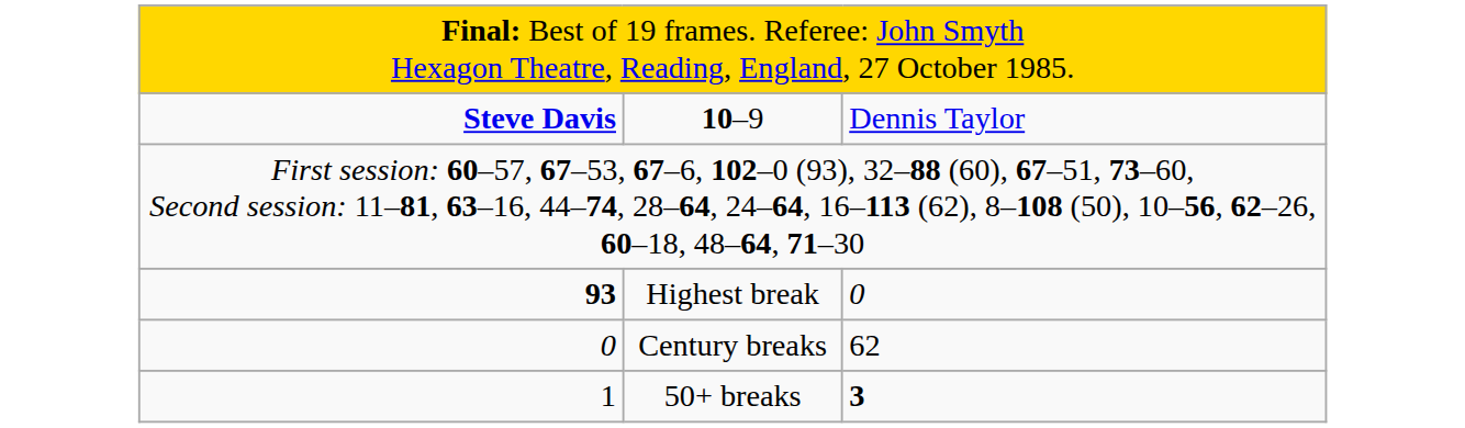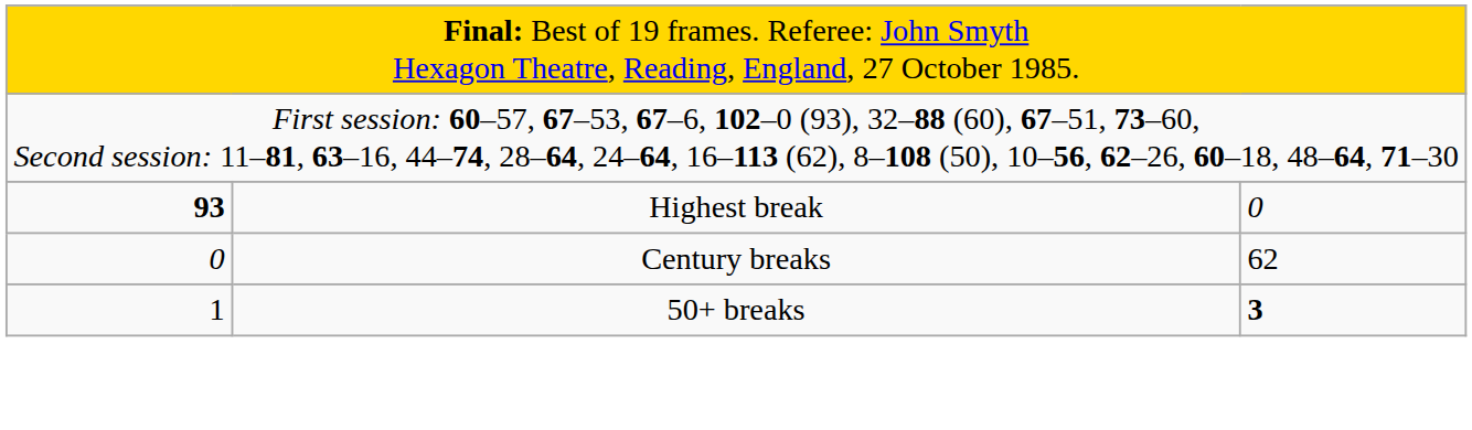 <table class="wikitable" style="font-size: 95%; margin: 1em auto 1em auto;">
 <tr>
 <td colspan="3" align="center" bgcolor="#ffd700"><strong>Final:</strong> Best of 19 frames. Referee: <a href='#'>John Smyth</a><br><a href='#'>Hexagon Theatre</a>, <a href='#'>Reading</a>, <a href='#'>England</a>, 27 October 1985.</td>
-</tr>
-<tr>
-<td width="230" align="right"><strong><a href='#'>Steve Davis</a></strong> <br></td>
-<td width="100" align="center"><strong>10</strong>–9</td>
-<td width="230"><a href='#'>Dennis Taylor</a> <br></td>
 </tr>
 <tr>
 <td colspan="3" align="center" style="font-size: 100%"><em>First session:</em> <strong>60</strong>–57, <strong>67</strong>–53, <strong>67</strong>–6, <strong>102</strong>–0 (93), 32–<strong>88</strong> (60), <strong>67</strong>–51, <strong>73</strong>–60, <br><em>Second session:</em> 11–<strong>81</strong>, <strong>63</strong>–16, 44–<strong>74</strong>, 28–<strong>64</strong>, 24–<strong>64</strong>, 16–<strong>113</strong> (62), 8–<strong>108</strong> (50), 10–<strong>56</strong>, <strong>62</strong>–26, <strong>60</strong>–18, 48–<strong>64</strong>, <strong>71</strong>–30</td>
 </tr>
 <tr>
 <td align="right"><strong>93</strong></td>
 <td align="center">Highest break</td>
 <td><em>0</em></td>
 </tr>
 <tr>
 <td align="right"><em>0</em></td>
 <td align="center">Century breaks</td>
 <td>62</td>
 </tr>
 <tr>
 <td align="right">1</td>
 <td align="center">50+ breaks</td>
 <td><strong>3</strong></td>
 </tr>
 </table>
